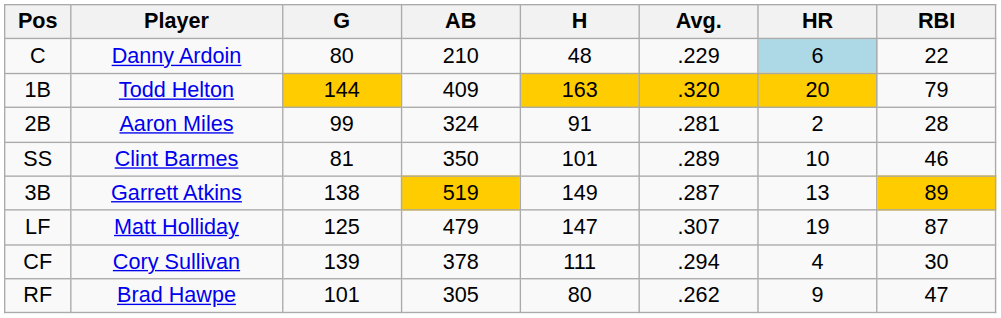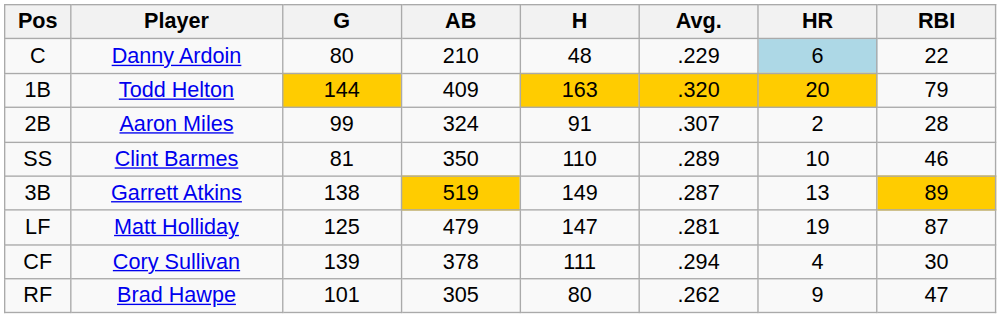 <table class="wikitable sortable">
 <tr>
 <th bgcolor="#DDDDFF" width="5%">Pos</th>
 <th bgcolor="#DDDDFF" width="16%">Player</th>
 <th bgcolor="#DDDDFF" width="9%">G</th>
 <th bgcolor="#DDDDFF" width="9%">AB</th>
 <th bgcolor="#DDDDFF" width="9%">H</th>
 <th bgcolor="#DDDDFF" width="9%">Avg.</th>
 <th bgcolor="#DDDDFF" width="9%">HR</th>
 <th bgcolor="#DDDDFF" width="9%">RBI</th>
 </tr>
 <tr align="center">
 <td>C</td>
 <td><a href='#'>Danny Ardoin</a></td>
 <td>80</td>
 <td>210</td>
 <td>48</td>
 <td>.229</td>
 <td style="background: lightblue;">6</td>
 <td>22</td>
 </tr>
 <tr align="center">
 <td>1B</td>
 <td><a href='#'>Todd Helton</a></td>
 <td bgcolor="#FFCC00">144</td>
 <td>409</td>
 <td bgcolor="#FFCC00">163</td>
 <td bgcolor="#FFCC00">.320</td>
 <td bgcolor="#FFCC00">20</td>
 <td>79</td>
 </tr>
 <tr align="center">
 <td>2B</td>
 <td><a href='#'>Aaron Miles</a></td>
 <td>99</td>
 <td>324</td>
 <td>91</td>
-<td>.281</td>
+<td>.307</td>
 <td>2</td>
 <td>28</td>
 </tr>
 <tr align="center">
 <td>SS</td>
 <td><a href='#'>Clint Barmes</a></td>
 <td>81</td>
 <td>350</td>
-<td>101</td>
+<td>110</td>
 <td>.289</td>
 <td>10</td>
 <td>46</td>
 </tr>
 <tr align="center">
 <td>3B</td>
 <td><a href='#'>Garrett Atkins</a></td>
 <td>138</td>
 <td bgcolor="#FFCC00">519</td>
 <td>149</td>
 <td>.287</td>
 <td>13</td>
 <td bgcolor="#FFCC00">89</td>
 </tr>
 <tr align="center">
 <td>LF</td>
 <td><a href='#'>Matt Holliday</a></td>
 <td>125</td>
 <td>479</td>
 <td>147</td>
-<td>.307</td>
+<td>.281</td>
 <td>19</td>
 <td>87</td>
 </tr>
 <tr align="center">
 <td>CF</td>
 <td><a href='#'>Cory Sullivan</a></td>
 <td>139</td>
 <td>378</td>
 <td>111</td>
 <td>.294</td>
 <td>4</td>
 <td>30</td>
 </tr>
 <tr align="center">
 <td>RF</td>
 <td><a href='#'>Brad Hawpe</a></td>
 <td>101</td>
 <td>305</td>
 <td>80</td>
 <td>.262</td>
 <td>9</td>
 <td>47</td>
 </tr>
 </table>
